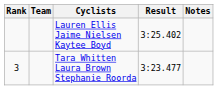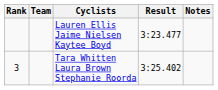 <table class="wikitable sortable" style="text-align:center;">
 <tr>
 <th>Rank</th>
 <th>Team</th>
 <th class="unsortable">Cyclists</th>
 <th>Result</th>
 <th class="unsortable">Notes</th>
 </tr>
 <tr>
 <td></td>
 <td align="left"></td>
 <td align="left"><a href='#'>Lauren Ellis</a><br><a href='#'>Jaime Nielsen</a><br><a href='#'>Kaytee Boyd</a></td>
-<td>3:25.402</td>
+<td>3:23.477</td>
 <td></td>
 </tr>
 <tr>
 <td>3</td>
 <td align="left"></td>
 <td align="left"><a href='#'>Tara Whitten</a><br><a href='#'>Laura Brown</a><br><a href='#'>Stephanie Roorda</a></td>
-<td>3:23.477</td>
+<td>3:25.402</td>
 <td></td>
 </tr>
 </table>
